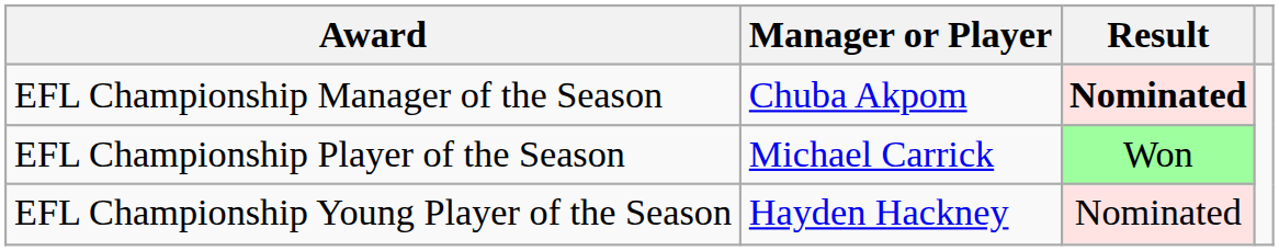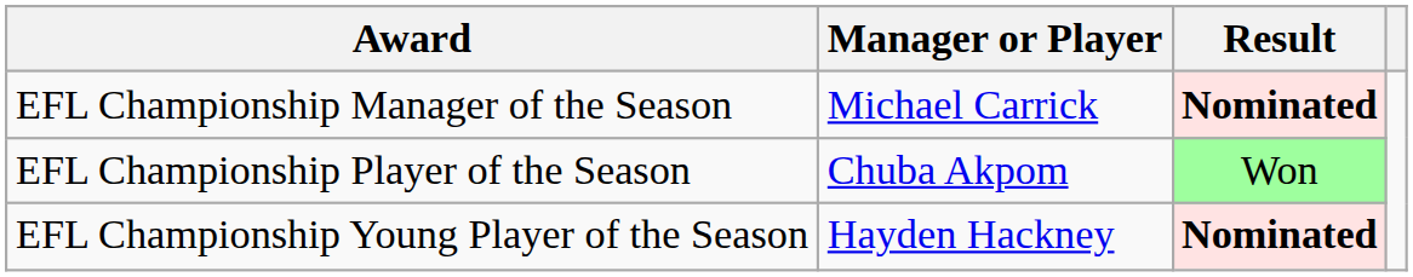 <table class="wikitable sortable" style="text-align:center;">
 <tr>
 <th>Award</th>
 <th>Manager or Player</th>
 <th>Result</th>
 <th class="unsortable"></th>
 </tr>
 <tr>
 <td rowspan="1" style="text-align:left;">EFL Championship Manager of the Season</td>
-<td style="text-align:left;" data-sort-value="Akpom"> <a href='#'>Chuba Akpom</a></td>
+<td style="text-align:left;" data-sort-value="Carrick"> <a href='#'>Michael Carrick</a></td>
 <td style="background:#ffe3e3;"><strong>Nominated</strong></td>
 <td rowspan="3"></td>
 </tr>
 <tr>
 <td rowspan="1" style="text-align:left;">EFL Championship Player of the Season</td>
-<td style="text-align:left;" data-sort-value="Carrick"> <a href='#'>Michael Carrick</a></td>
+<td style="text-align:left;" data-sort-value="Akpom"> <a href='#'>Chuba Akpom</a></td>
 <td style="background:#9eff9e;">Won</td>
 </tr>
 <tr>
 <td rowspan="1" style="text-align:left;">EFL Championship Young Player of the Season</td>
 <td style="text-align:left;" data-sort-value="Hackney"> <a href='#'>Hayden Hackney</a></td>
-<td style="background:#ffe3e3;">Nominated</td>
+<td style="background:#ffe3e3;"><strong>Nominated</strong></td>
 </tr>
 </table>
